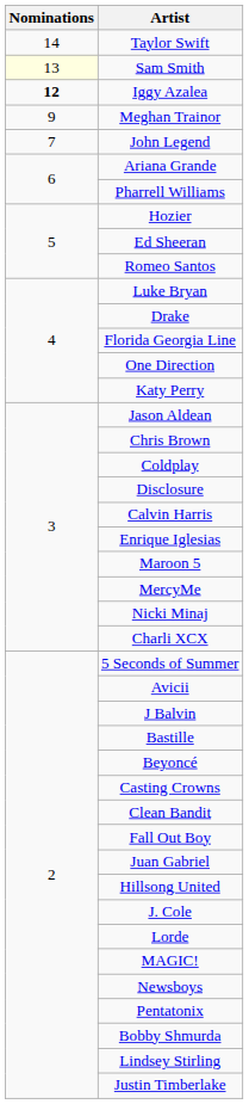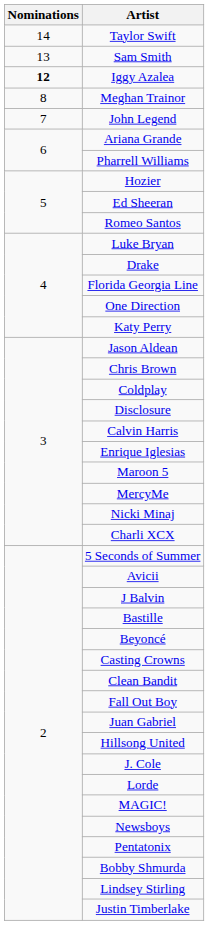 <table class="wikitable" rowspan="2" style="text-align:center;">
 <tr>
 <th scope="col" style="width:55px;">Nominations</th>
 <th scope="col" style="text-align:center;">Artist</th>
 </tr>
 <tr>
 <td style="text-align:center">14</td>
 <td><a href='#'>Taylor Swift</a></td>
 </tr>
 <tr>
-<td style="background: lightyellow; text-align:center">13</td>
+<td style="text-align:center">13</td>
 <td><a href='#'>Sam Smith</a></td>
 </tr>
 <tr>
 <td style="text-align:center"><strong>12</strong></td>
 <td><a href='#'>Iggy Azalea</a></td>
 </tr>
 <tr>
-<td style="text-align:center">9</td>
+<td style="text-align:center">8</td>
 <td><a href='#'>Meghan Trainor</a></td>
 </tr>
 <tr>
 <td style="text-align:center">7</td>
 <td><a href='#'>John Legend</a></td>
 </tr>
 <tr>
 <td rowspan="2" style="text-align:center">6</td>
 <td><a href='#'>Ariana Grande</a></td>
 </tr>
 <tr>
 <td><a href='#'>Pharrell Williams</a></td>
 </tr>
 <tr>
 <td rowspan="3" style="text-align:center">5</td>
 <td><a href='#'>Hozier</a></td>
 </tr>
 <tr>
 <td><a href='#'>Ed Sheeran</a></td>
 </tr>
 <tr>
 <td><a href='#'>Romeo Santos</a></td>
 </tr>
 <tr>
 <td rowspan="5" style="text-align:center">4</td>
 <td><a href='#'>Luke Bryan</a></td>
 </tr>
 <tr>
 <td><a href='#'>Drake</a></td>
 </tr>
 <tr>
 <td><a href='#'>Florida Georgia Line</a></td>
 </tr>
 <tr>
 <td><a href='#'>One Direction</a></td>
 </tr>
 <tr>
 <td><a href='#'>Katy Perry</a></td>
 </tr>
 <tr>
 <td rowspan="10" style="text-align:center">3</td>
 <td><a href='#'>Jason Aldean</a></td>
 </tr>
 <tr>
 <td><a href='#'>Chris Brown</a></td>
 </tr>
 <tr>
 <td><a href='#'>Coldplay</a></td>
 </tr>
 <tr>
 <td><a href='#'>Disclosure</a></td>
 </tr>
 <tr>
 <td><a href='#'>Calvin Harris</a></td>
 </tr>
 <tr>
 <td><a href='#'>Enrique Iglesias</a></td>
 </tr>
 <tr>
 <td><a href='#'>Maroon 5</a></td>
 </tr>
 <tr>
 <td><a href='#'>MercyMe</a></td>
 </tr>
 <tr>
 <td><a href='#'>Nicki Minaj</a></td>
 </tr>
 <tr>
 <td><a href='#'>Charli XCX</a></td>
 </tr>
 <tr>
 <td rowspan="18" style="text-align:center">2</td>
 <td><a href='#'>5 Seconds of Summer</a></td>
 </tr>
 <tr>
 <td><a href='#'>Avicii</a></td>
 </tr>
 <tr>
 <td><a href='#'>J Balvin</a></td>
 </tr>
 <tr>
 <td><a href='#'>Bastille</a></td>
 </tr>
 <tr>
 <td><a href='#'>Beyoncé</a></td>
 </tr>
 <tr>
 <td><a href='#'>Casting Crowns</a></td>
 </tr>
 <tr>
 <td><a href='#'>Clean Bandit</a></td>
 </tr>
 <tr>
 <td><a href='#'>Fall Out Boy</a></td>
 </tr>
 <tr>
 <td><a href='#'>Juan Gabriel</a></td>
 </tr>
 <tr>
 <td><a href='#'>Hillsong United</a></td>
 </tr>
 <tr>
 <td><a href='#'>J. Cole</a></td>
 </tr>
 <tr>
 <td><a href='#'>Lorde</a></td>
 </tr>
 <tr>
 <td><a href='#'>MAGIC!</a></td>
 </tr>
 <tr>
 <td><a href='#'>Newsboys</a></td>
 </tr>
 <tr>
 <td><a href='#'>Pentatonix</a></td>
 </tr>
 <tr>
 <td><a href='#'>Bobby Shmurda</a></td>
 </tr>
 <tr>
 <td><a href='#'>Lindsey Stirling</a></td>
 </tr>
 <tr>
 <td><a href='#'>Justin Timberlake</a></td>
 </tr>
 </table>
